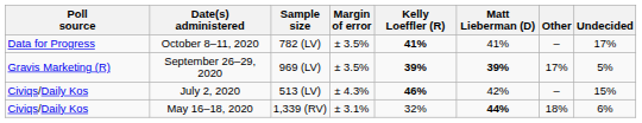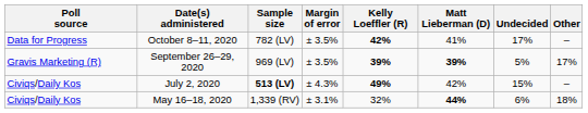 <table class="wikitable" style="font-size:90%;text-align:center;">
 <tr valign= bottom>
 <th style="width:180px;">Poll<br>source</th>
 <th style="width:150px;">Date(s)<br>administered</th>
 <th class=small>Sample<br>size</th>
 <th>Margin<br>of error</th>
 <th style="width:100px;">Kelly<br>Loeffler (R)</th>
 <th style="width:100px;">Matt<br>Lieberman (D)</th>
+<th>Undecided</th>
 <th>Other</th>
-<th>Undecided</th>
 </tr>
 <tr>
 <td style="text-align:left;"><a href='#'>Data for Progress</a></td>
 <td>October 8–11, 2020</td>
 <td>782 (LV)</td>
 <td>± 3.5%</td>
-<td><strong>41%</strong></td>
+<td><strong>42%</strong></td>
 <td>41%</td>
+<td>17%</td>
 <td>–</td>
-<td>17%</td>
 </tr>
 <tr>
 <td style="text-align:left;"><a href='#'>Gravis Marketing (R)</a></td>
 <td>September 26–29, 2020</td>
 <td>969 (LV)</td>
 <td>± 3.5%</td>
 <td><strong>39%</strong></td>
 <td><strong>39%</strong></td>
+<td>5%</td>
 <td>17%</td>
-<td>5%</td>
 </tr>
 <tr>
 <td style="text-align:left;"><a href='#'>Civiqs</a>/<a href='#'>Daily Kos</a></td>
 <td>July 2, 2020</td>
-<td>513 (LV)</td>
+<td><strong>513 (LV)</strong></td>
 <td>± 4.3%</td>
-<td><strong>46%</strong></td>
+<td><strong>49%</strong></td>
 <td>42%</td>
+<td>15%</td>
 <td>–</td>
-<td>15%</td>
 </tr>
 <tr>
 <td style="text-align:left;"><a href='#'>Civiqs</a>/<a href='#'>Daily Kos</a></td>
 <td>May 16–18, 2020</td>
 <td>1,339 (RV)</td>
 <td>± 3.1%</td>
 <td>32%</td>
 <td><strong>44%</strong></td>
+<td>6%</td>
 <td>18%</td>
-<td>6%</td>
 </tr>
 </table>
